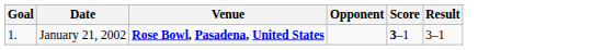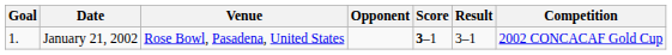 <table class="wikitable">
 <tr>
 <th>Goal</th>
 <th>Date</th>
 <th>Venue</th>
 <th>Opponent</th>
 <th>Score</th>
 <th>Result</th>
+<th>Competition</th>
 </tr>
 <tr>
 <td>1.</td>
 <td>January 21, 2002</td>
-<td><strong><a href='#'>Rose Bowl</a>, <a href='#'>Pasadena</a>, <a href='#'>United States</a></strong></td>
+<td><a href='#'>Rose Bowl</a>, <a href='#'>Pasadena</a>, <a href='#'>United States</a></td>
 <td></td>
 <td><strong>3</strong>–1</td>
 <td>3–1</td>
+<td><a href='#'>2002 CONCACAF Gold Cup</a></td>
 </tr>
 </table>
